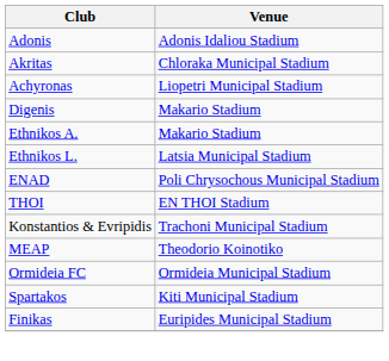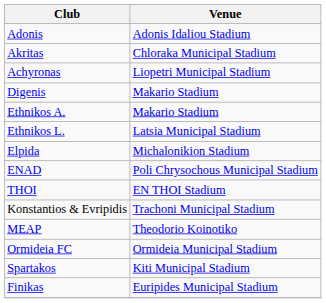 <table class="wikitable">
 <tr>
 <th>Club</th>
 <th>Venue</th>
 </tr>
 <tr>
 <td><a href='#'>Adonis</a></td>
 <td><a href='#'>Adonis Idaliou Stadium</a></td>
 </tr>
 <tr>
 <td><a href='#'>Akritas</a></td>
 <td><a href='#'>Chloraka Municipal Stadium</a></td>
 </tr>
 <tr>
 <td><a href='#'>Achyronas</a></td>
 <td><a href='#'>Liopetri Municipal Stadium</a></td>
 </tr>
 <tr>
 <td><a href='#'>Digenis</a></td>
 <td><a href='#'>Makario Stadium</a></td>
 </tr>
 <tr>
 <td><a href='#'>Ethnikos A.</a></td>
 <td><a href='#'>Makario Stadium</a></td>
 </tr>
 <tr>
 <td><a href='#'>Ethnikos L.</a></td>
 <td><a href='#'>Latsia Municipal Stadium</a></td>
+</tr>
+<tr>
+<td><a href='#'>Elpida</a></td>
+<td><a href='#'>Michalonikion Stadium</a></td>
 </tr>
 <tr>
 <td><a href='#'>ENAD</a></td>
 <td><a href='#'>Poli Chrysochous Municipal Stadium</a></td>
 </tr>
 <tr>
 <td><a href='#'>THOI</a></td>
 <td><a href='#'>EN THOI Stadium</a></td>
 </tr>
 <tr>
 <td>Konstantios & Evripidis</td>
 <td><a href='#'>Trachoni Municipal Stadium</a></td>
 </tr>
 <tr>
 <td><a href='#'>MEAP</a></td>
 <td><a href='#'>Theodorio Koinotiko</a></td>
 </tr>
 <tr>
 <td><a href='#'>Ormideia FC</a></td>
 <td><a href='#'>Ormideia Municipal Stadium</a></td>
 </tr>
 <tr>
 <td><a href='#'>Spartakos</a></td>
 <td><a href='#'>Kiti Municipal Stadium</a></td>
 </tr>
 <tr>
 <td><a href='#'>Finikas</a></td>
 <td><a href='#'>Euripides Municipal Stadium</a></td>
 </tr>
 <tr>
 </tr>
 </table>
